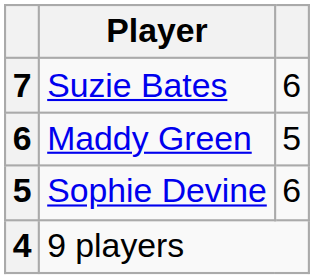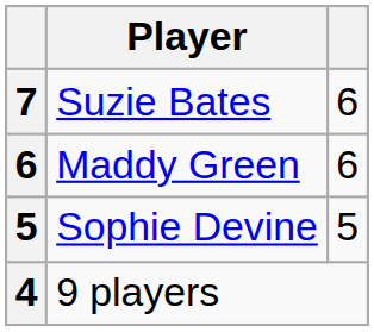 <table class="wikitable sortable" style="text-align:left;">
 <tr>
 <th scope=col><a href='#'></a></th>
 <th scope=col>Player</th>
 <th scope=col></th>
 </tr>
 <tr>
 <th>7</th>
 <td> <a href='#'>Suzie Bates</a></td>
 <td>6</td>
 </tr>
 <tr>
 <th>6</th>
 <td> <a href='#'>Maddy Green</a></td>
-<td>5</td>
+<td>6</td>
 </tr>
 <tr>
 <th>5</th>
 <td> <a href='#'>Sophie Devine</a></td>
-<td>6</td>
+<td>5</td>
 </tr>
 <tr>
 <th>4</th>
 <td colspan=2>9 players</td>
 </tr>
 </table>
